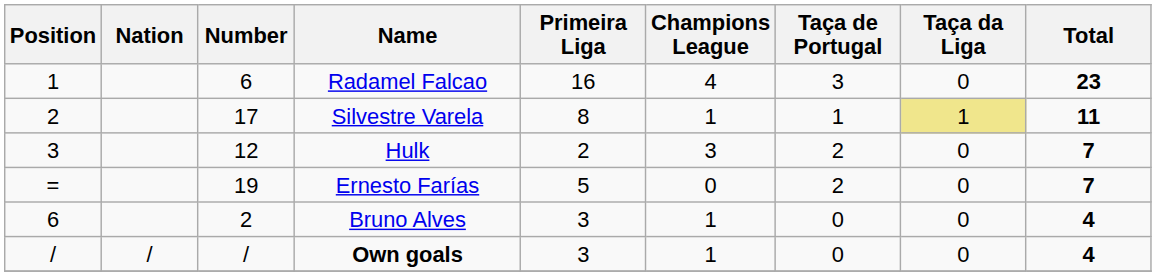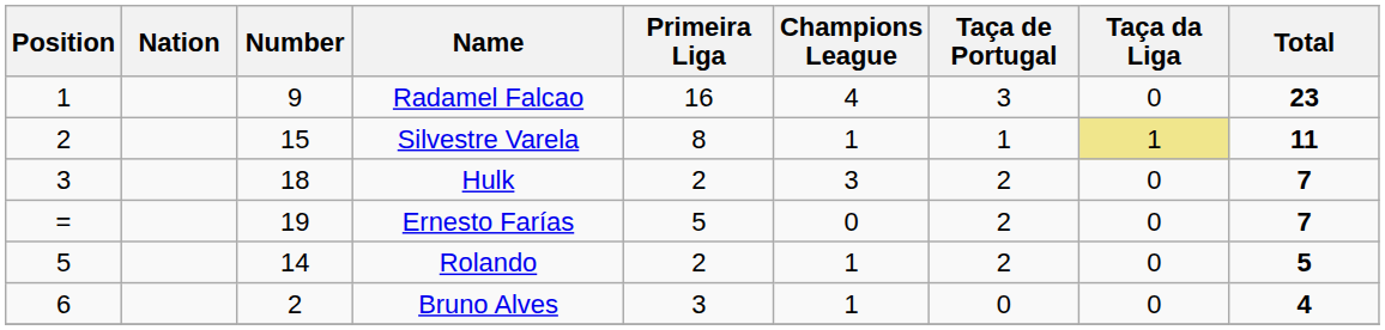 <table class="wikitable" style="font-size: 95%; text-align: center;">
 <tr>
 <th width=60>Position</th>
 <th width=60>Nation</th>
 <th width=60>Number</th>
 <th width=150>Name</th>
 <th width=80>Primeira Liga</th>
 <th width=80>Champions League</th>
 <th width=80>Taça de Portugal</th>
 <th width=80>Taça da Liga</th>
 <th width=80>Total</th>
 </tr>
 <tr>
 <td>1</td>
 <td></td>
-<td>6</td>
+<td>9</td>
 <td><a href='#'>Radamel Falcao</a></td>
 <td>16</td>
 <td>4</td>
 <td>3</td>
 <td>0</td>
 <td><strong>23</strong></td>
 </tr>
 <tr>
 <td>2</td>
 <td></td>
-<td>17</td>
+<td>15</td>
 <td><a href='#'>Silvestre Varela</a></td>
 <td>8</td>
 <td>1</td>
 <td>1</td>
 <td style="background: khaki;">1</td>
 <td><strong>11</strong></td>
 </tr>
 <tr>
 <td>3</td>
 <td></td>
-<td>12</td>
+<td>18</td>
 <td><a href='#'>Hulk</a></td>
 <td>2</td>
 <td>3</td>
 <td>2</td>
 <td>0</td>
 <td><strong>7</strong></td>
 </tr>
 <tr>
 <td>=</td>
 <td></td>
 <td>19</td>
 <td><a href='#'>Ernesto Farías</a></td>
 <td>5</td>
 <td>0</td>
 <td>2</td>
 <td>0</td>
 <td><strong>7</strong></td>
 </tr>
 <tr>
+<td>5</td>
+<td></td>
+<td>14</td>
+<td><a href='#'>Rolando</a></td>
+<td>2</td>
+<td>1</td>
+<td>2</td>
+<td>0</td>
+<td><strong>5</strong></td>
+</tr>
+<tr>
 <td>6</td>
 <td></td>
 <td>2</td>
 <td><a href='#'>Bruno Alves</a></td>
 <td>3</td>
 <td>1</td>
 <td>0</td>
 <td>0</td>
 <td><strong>4</strong></td>
 </tr>
 <tr>
-<td>/</td>
-<td>/</td>
-<td>/</td>
-<td><strong>Own goals</strong></td>
-<td>3</td>
-<td>1</td>
-<td>0</td>
-<td>0</td>
-<td><strong>4</strong></td>
-</tr>
-<tr>
 </tr>
 </table>
